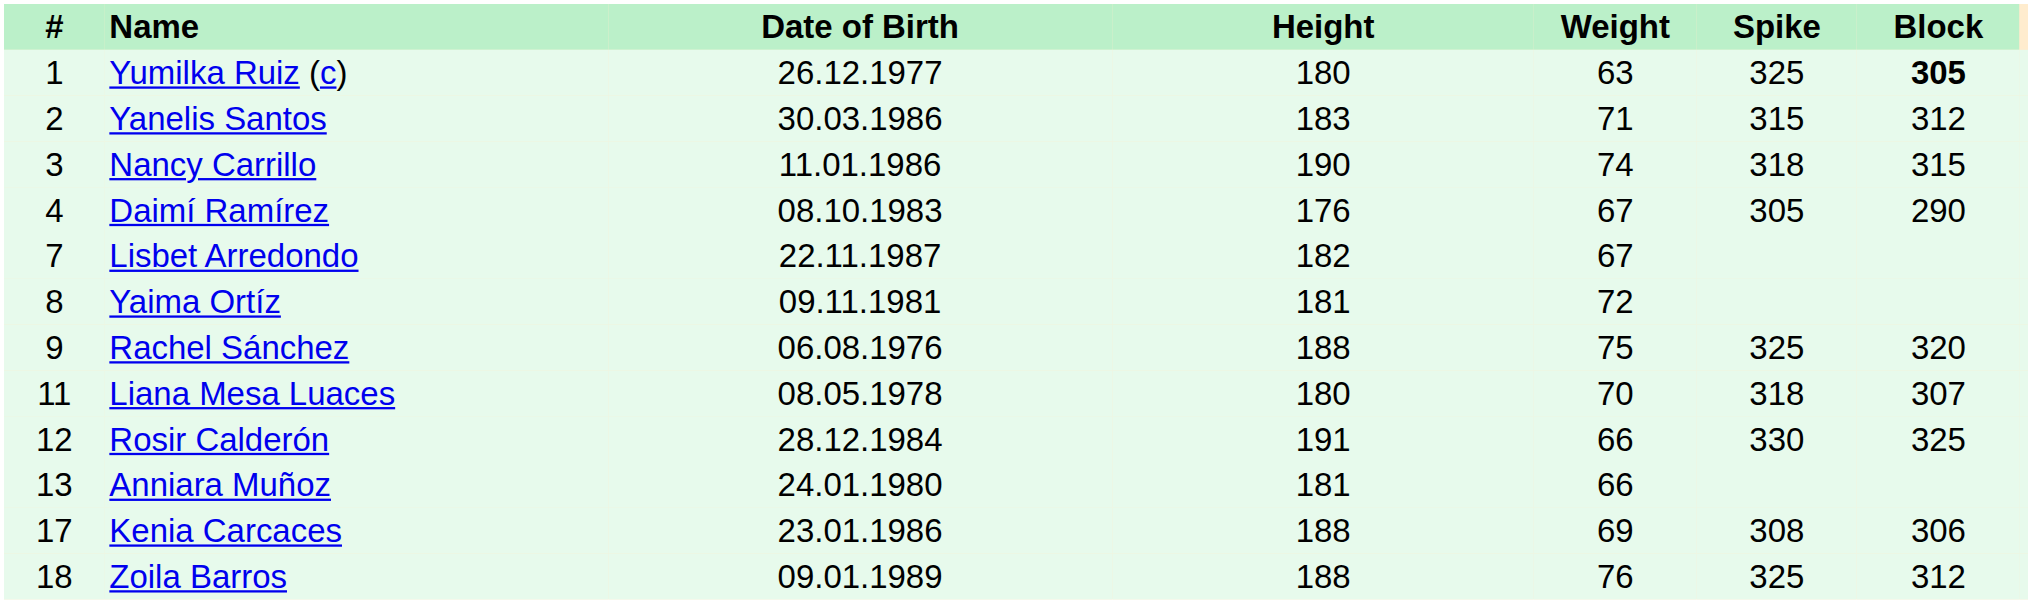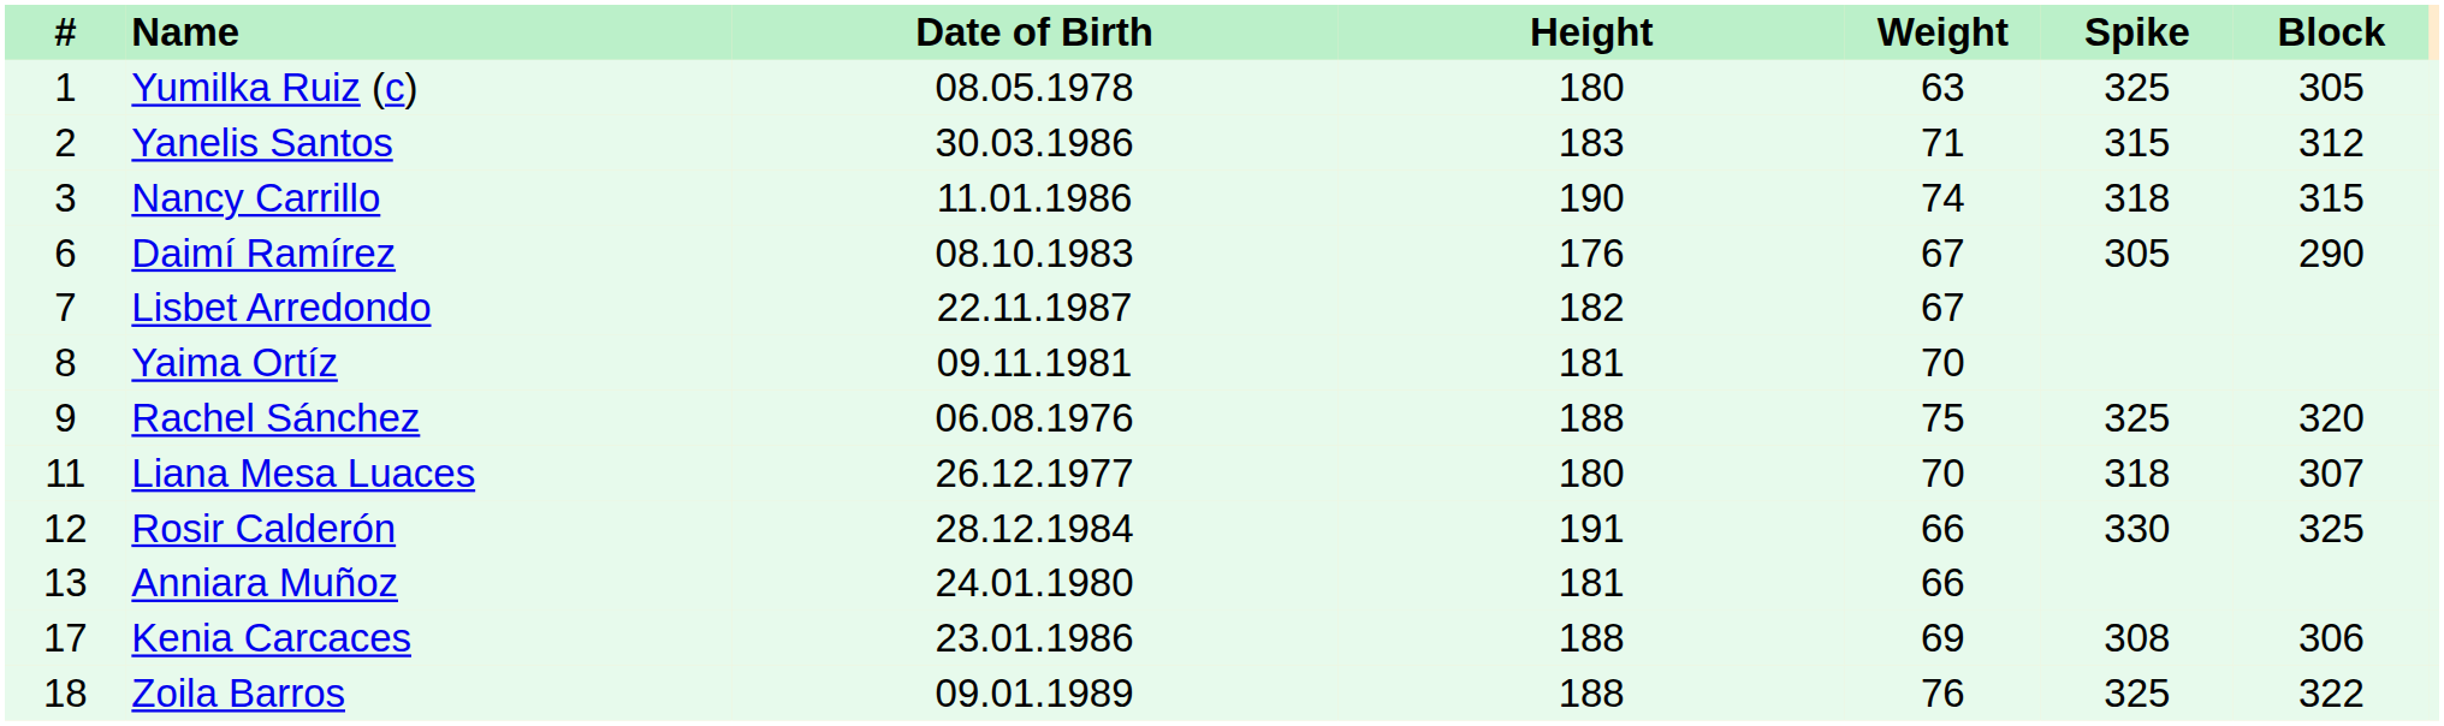 <table border=0 cellpadding=2 cellspacing=0  |- bgcolor=#FFECCE style="text-align:center; font-size:90%;" width=100%>
 <tr bgcolor=#BBF0C9>
 <th width=5%>#</th>
 <th width=25% align=left>Name</th>
 <th width=25%>Date of Birth</th>
 <th width=21%>Height</th>
 <th width=8%>Weight</th>
 <th width=8%>Spike</th>
 <th width=8%>Block</th>
 </tr>
 <tr bgcolor=#E7FAEC>
 <td>1</td>
 <td align=left><a href='#'>Yumilka Ruiz</a> (<a href='#'>c</a>)</td>
-<td>26.12.1977</td>
+<td>08.05.1978</td>
 <td>180</td>
 <td>63</td>
 <td>325</td>
-<td><strong>305</strong></td>
+<td>305</td>
 <td></td>
 </tr>
 <tr bgcolor=#E7FAEC>
 <td>2</td>
 <td align=left><a href='#'>Yanelis Santos</a></td>
 <td>30.03.1986</td>
 <td>183</td>
 <td>71</td>
 <td>315</td>
 <td>312</td>
 <td></td>
 </tr>
 <tr bgcolor=#E7FAEC>
 <td>3</td>
 <td align=left><a href='#'>Nancy Carrillo</a></td>
 <td>11.01.1986</td>
 <td>190</td>
 <td>74</td>
 <td>318</td>
 <td>315</td>
 <td></td>
 </tr>
 <tr bgcolor=#E7FAEC>
-<td>4</td>
+<td>6</td>
 <td align=left><a href='#'>Daimí Ramírez</a></td>
 <td>08.10.1983</td>
 <td>176</td>
 <td>67</td>
 <td>305</td>
 <td>290</td>
 <td></td>
 </tr>
 <tr bgcolor=#E7FAEC>
 <td>7</td>
 <td align=left><a href='#'>Lisbet Arredondo</a></td>
 <td>22.11.1987</td>
 <td>182</td>
 <td>67</td>
 <td></td>
 <td></td>
 <td></td>
 </tr>
 <tr bgcolor=#E7FAEC>
 <td>8</td>
 <td align=left><a href='#'>Yaima Ortíz</a></td>
 <td>09.11.1981</td>
 <td>181</td>
-<td>72</td>
+<td>70</td>
 <td></td>
 <td></td>
 <td></td>
 </tr>
 <tr bgcolor=#E7FAEC>
 <td>9</td>
 <td align=left><a href='#'>Rachel Sánchez</a></td>
 <td>06.08.1976</td>
 <td>188</td>
 <td>75</td>
 <td>325</td>
 <td>320</td>
 <td></td>
 </tr>
 <tr bgcolor=#E7FAEC>
 <td>11</td>
 <td align=left><a href='#'>Liana Mesa Luaces</a></td>
-<td>08.05.1978</td>
+<td>26.12.1977</td>
 <td>180</td>
 <td>70</td>
 <td>318</td>
 <td>307</td>
 <td></td>
 </tr>
 <tr bgcolor=#E7FAEC>
 <td>12</td>
 <td align=left><a href='#'>Rosir Calderón</a></td>
 <td>28.12.1984</td>
 <td>191</td>
 <td>66</td>
 <td>330</td>
 <td>325</td>
 <td></td>
 </tr>
 <tr bgcolor=#E7FAEC>
 <td>13</td>
 <td align=left><a href='#'>Anniara Muñoz</a></td>
 <td>24.01.1980</td>
 <td>181</td>
 <td>66</td>
 <td></td>
 <td></td>
 <td></td>
 </tr>
 <tr bgcolor=#E7FAEC>
 <td>17</td>
 <td align=left><a href='#'>Kenia Carcaces</a></td>
 <td>23.01.1986</td>
 <td>188</td>
 <td>69</td>
 <td>308</td>
 <td>306</td>
 <td></td>
 </tr>
 <tr bgcolor=#E7FAEC>
 <td>18</td>
 <td align=left><a href='#'>Zoila Barros</a></td>
 <td>09.01.1989</td>
 <td>188</td>
 <td>76</td>
 <td>325</td>
-<td>312</td>
+<td>322</td>
 <td></td>
 </tr>
 </table>
